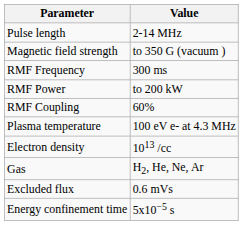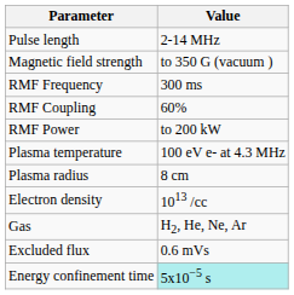 <table class="wikitable">
 <tr>
 <th>Parameter</th>
 <th>Value</th>
 </tr>
 <tr>
 <td>Pulse length</td>
 <td>2-14 MHz</td>
 </tr>
 <tr>
 <td>Magnetic field strength</td>
 <td>to 350 G (vacuum )</td>
 </tr>
 <tr>
 <td>RMF Frequency</td>
 <td>300 ms</td>
 </tr>
 <tr>
+<td>RMF Coupling</td>
+<td>60%</td>
+</tr>
+<tr>
 <td>RMF Power</td>
 <td>to 200 kW</td>
 </tr>
 <tr>
-<td>RMF Coupling</td>
-<td>60%</td>
+<td>Plasma temperature</td>
+<td>100 eV e- at 4.3 MHz</td>
 </tr>
 <tr>
-<td>Plasma temperature</td>
-<td>100 eV e- at 4.3 MHz</td>
+<td>Plasma radius</td>
+<td>8 cm</td>
 </tr>
 <tr>
 <td>Electron density</td>
 <td>10<sup>13</sup> /cc</td>
 </tr>
 <tr>
 <td>Gas</td>
 <td>H<sub>2</sub>, He, Ne, Ar</td>
 </tr>
 <tr>
 <td>Excluded flux</td>
 <td>0.6 mVs</td>
 </tr>
 <tr>
 <td>Energy confinement time</td>
-<td>5x10<sup>−5</sup> s</td>
+<td style="background: paleturquoise;">5x10<sup>−5</sup> s</td>
 </tr>
 </table>
